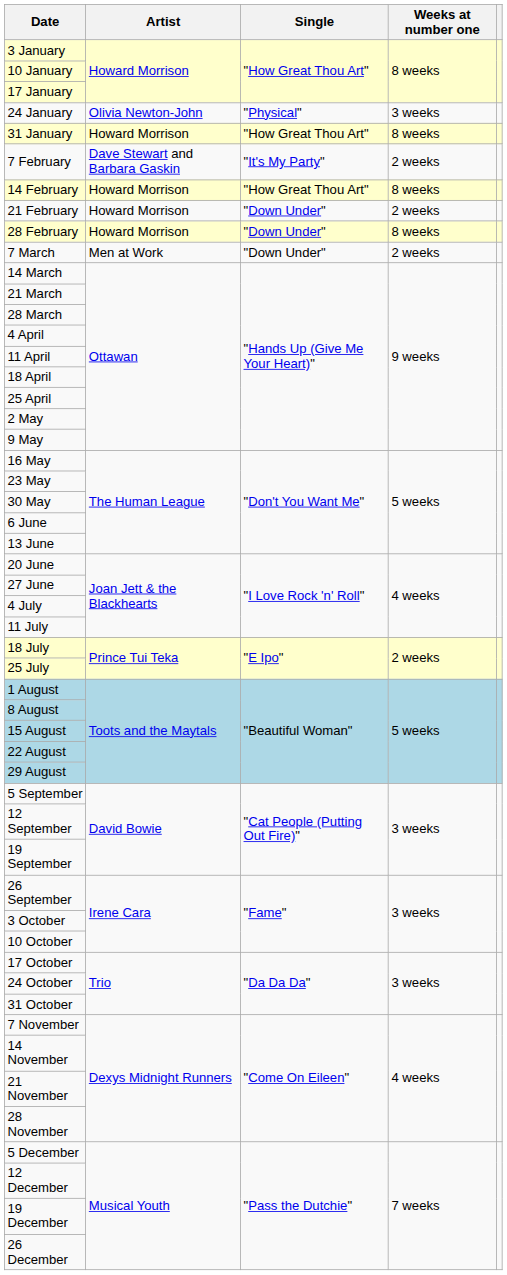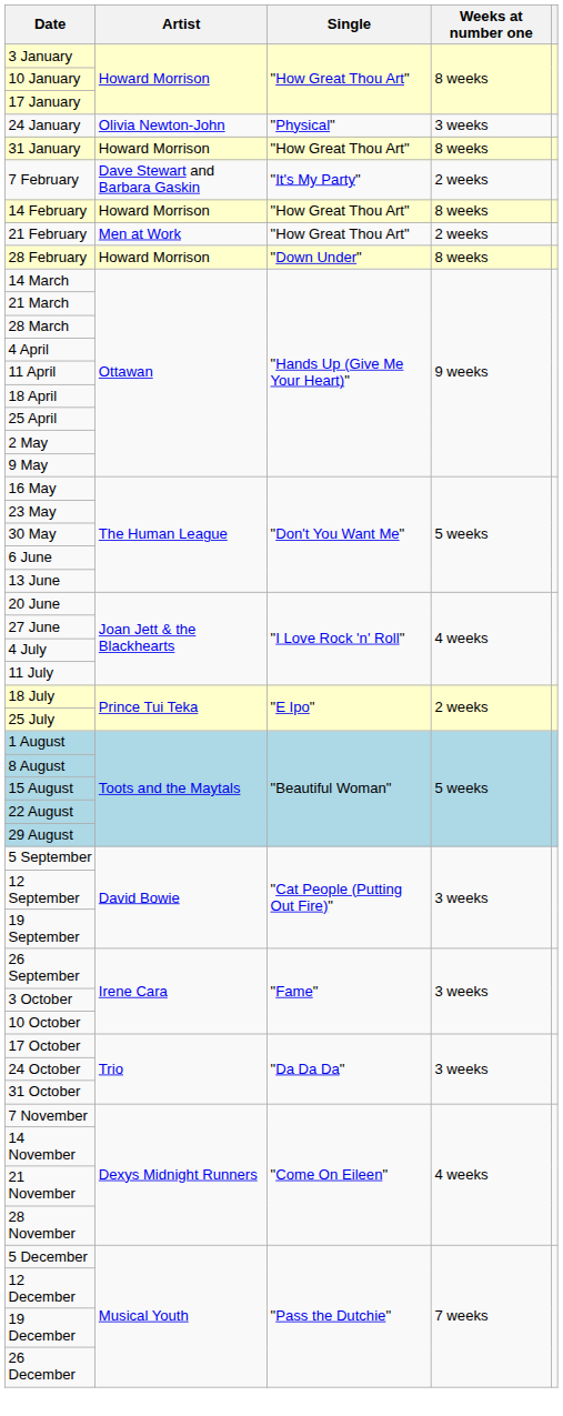 <table class="wikitable">
 <tr>
 <th>Date</th>
 <th>Artist</th>
 <th>Single</th>
 <th>Weeks at number one</th>
 <th></th>
 </tr>
 <tr bgcolor="#FFFFCC">
 <td>3 January</td>
 <td rowspan="3"><a href='#'>Howard Morrison</a></td>
 <td rowspan="3">"<a href='#'>How Great Thou Art</a>"</td>
 <td rowspan="3">8 weeks</td>
 <td rowspan="3"></td>
 </tr>
 <tr bgcolor="#FFFFCC">
 <td>10 January</td>
 </tr>
 <tr bgcolor="#FFFFCC">
 <td>17 January</td>
 </tr>
 <tr>
 <td>24 January</td>
 <td><a href='#'>Olivia Newton-John</a></td>
 <td>"<a href='#'>Physical</a>"</td>
 <td>3 weeks</td>
 <td></td>
 </tr>
 <tr bgcolor="#FFFFCC">
 <td>31 January</td>
 <td>Howard Morrison</td>
 <td>"How Great Thou Art"</td>
 <td>8 weeks</td>
 <td></td>
 </tr>
 <tr>
 <td>7 February</td>
 <td><a href='#'>Dave Stewart</a> and <a href='#'>Barbara Gaskin</a></td>
 <td>"<a href='#'>It's My Party</a>"</td>
 <td>2 weeks</td>
 <td></td>
 </tr>
 <tr bgcolor="#FFFFCC">
 <td>14 February</td>
 <td>Howard Morrison</td>
 <td>"How Great Thou Art"</td>
 <td>8 weeks</td>
 <td></td>
 </tr>
 <tr>
 <td>21 February</td>
-<td>Howard Morrison</td>
-<td>"<a href='#'>Down Under</a>"</td>
+<td><a href='#'>Men at Work</a></td>
+<td>"How Great Thou Art"</td>
 <td>2 weeks</td>
 <td></td>
 </tr>
 <tr bgcolor="#FFFFCC">
 <td>28 February</td>
 <td>Howard Morrison</td>
 <td>"<a href='#'>Down Under</a>"</td>
 <td>8 weeks</td>
-<td></td>
-</tr>
-<tr>
-<td>7 March</td>
-<td>Men at Work</td>
-<td>"Down Under"</td>
-<td>2 weeks</td>
 <td></td>
 </tr>
 <tr>
 <td>14 March</td>
 <td rowspan="9"><a href='#'>Ottawan</a></td>
 <td rowspan="9">"<a href='#'>Hands Up (Give Me Your Heart)</a>"</td>
 <td rowspan="9">9 weeks</td>
 <td rowspan="9"></td>
 </tr>
 <tr>
 <td>21 March</td>
 </tr>
 <tr>
 <td>28 March</td>
 </tr>
 <tr>
 <td>4 April</td>
 </tr>
 <tr>
 <td>11 April</td>
 </tr>
 <tr>
 <td>18 April</td>
 </tr>
 <tr>
 <td>25 April</td>
 </tr>
 <tr>
 <td>2 May</td>
 </tr>
 <tr>
 <td>9 May</td>
 </tr>
 <tr>
 <td>16 May</td>
 <td rowspan="5"><a href='#'>The Human League</a></td>
 <td rowspan="5">"<a href='#'>Don't You Want Me</a>"</td>
 <td rowspan="5">5 weeks</td>
 <td rowspan="5"></td>
 </tr>
 <tr>
 <td>23 May</td>
 </tr>
 <tr>
 <td>30 May</td>
 </tr>
 <tr>
 <td>6 June</td>
 </tr>
 <tr>
 <td>13 June</td>
 </tr>
 <tr>
 <td>20 June</td>
 <td rowspan="4"><a href='#'>Joan Jett & the Blackhearts</a></td>
 <td rowspan="4">"<a href='#'>I Love Rock 'n' Roll</a>"</td>
 <td rowspan="4">4 weeks</td>
 <td rowspan="4"></td>
 </tr>
 <tr>
 <td>27 June</td>
 </tr>
 <tr>
 <td>4 July</td>
 </tr>
 <tr>
 <td>11 July</td>
 </tr>
 <tr bgcolor="#FFFFCC">
 <td>18 July</td>
 <td rowspan="2"><a href='#'>Prince Tui Teka</a></td>
 <td rowspan="2">"<a href='#'>E Ipo</a>"</td>
 <td rowspan="2">2 weeks</td>
 <td rowspan="2"></td>
 </tr>
 <tr bgcolor="#FFFFCC">
 <td>25 July</td>
 </tr>
 <tr bgcolor="lightblue">
 <td>1 August</td>
 <td rowspan="5"><a href='#'>Toots and the Maytals</a></td>
 <td rowspan="5">"Beautiful Woman"</td>
 <td rowspan="5">5 weeks</td>
 <td rowspan="5"></td>
 </tr>
 <tr bgcolor="lightblue">
 <td>8 August</td>
 </tr>
 <tr bgcolor="lightblue">
 <td>15 August</td>
 </tr>
 <tr bgcolor="lightblue">
 <td>22 August</td>
 </tr>
 <tr bgcolor="lightblue">
 <td>29 August</td>
 </tr>
 <tr>
 <td>5 September</td>
 <td rowspan="3"><a href='#'>David Bowie</a></td>
 <td rowspan="3">"<a href='#'>Cat People (Putting Out Fire)</a>"</td>
 <td rowspan="3">3 weeks</td>
 <td rowspan="3"></td>
 </tr>
 <tr>
 <td>12 September</td>
 </tr>
 <tr>
 <td>19 September</td>
 </tr>
 <tr>
 <td>26 September</td>
 <td rowspan="3"><a href='#'>Irene Cara</a></td>
 <td rowspan="3">"<a href='#'>Fame</a>"</td>
 <td rowspan="3">3 weeks</td>
 <td rowspan="3"></td>
 </tr>
 <tr>
 <td>3 October</td>
 </tr>
 <tr>
 <td>10 October</td>
 </tr>
 <tr>
 <td>17 October</td>
 <td rowspan="3"><a href='#'>Trio</a></td>
 <td rowspan="3">"<a href='#'>Da Da Da</a>"</td>
 <td rowspan="3">3 weeks</td>
 <td rowspan="3"></td>
 </tr>
 <tr>
 <td>24 October</td>
 </tr>
 <tr>
 <td>31 October</td>
 </tr>
 <tr>
 <td>7 November</td>
 <td rowspan="4"><a href='#'>Dexys Midnight Runners</a></td>
 <td rowspan="4">"<a href='#'>Come On Eileen</a>"</td>
 <td rowspan="4">4 weeks</td>
 <td rowspan="4"></td>
 </tr>
 <tr>
 <td>14 November</td>
 </tr>
 <tr>
 <td>21 November</td>
 </tr>
 <tr>
 <td>28 November</td>
 </tr>
 <tr>
 <td>5 December</td>
 <td rowspan="4"><a href='#'>Musical Youth</a></td>
 <td rowspan="4">"<a href='#'>Pass the Dutchie</a>"</td>
 <td rowspan="4">7 weeks</td>
 <td rowspan="4"></td>
 </tr>
 <tr>
 <td>12 December</td>
 </tr>
 <tr>
 <td>19 December</td>
 </tr>
 <tr>
 <td>26 December</td>
 </tr>
 </table>
